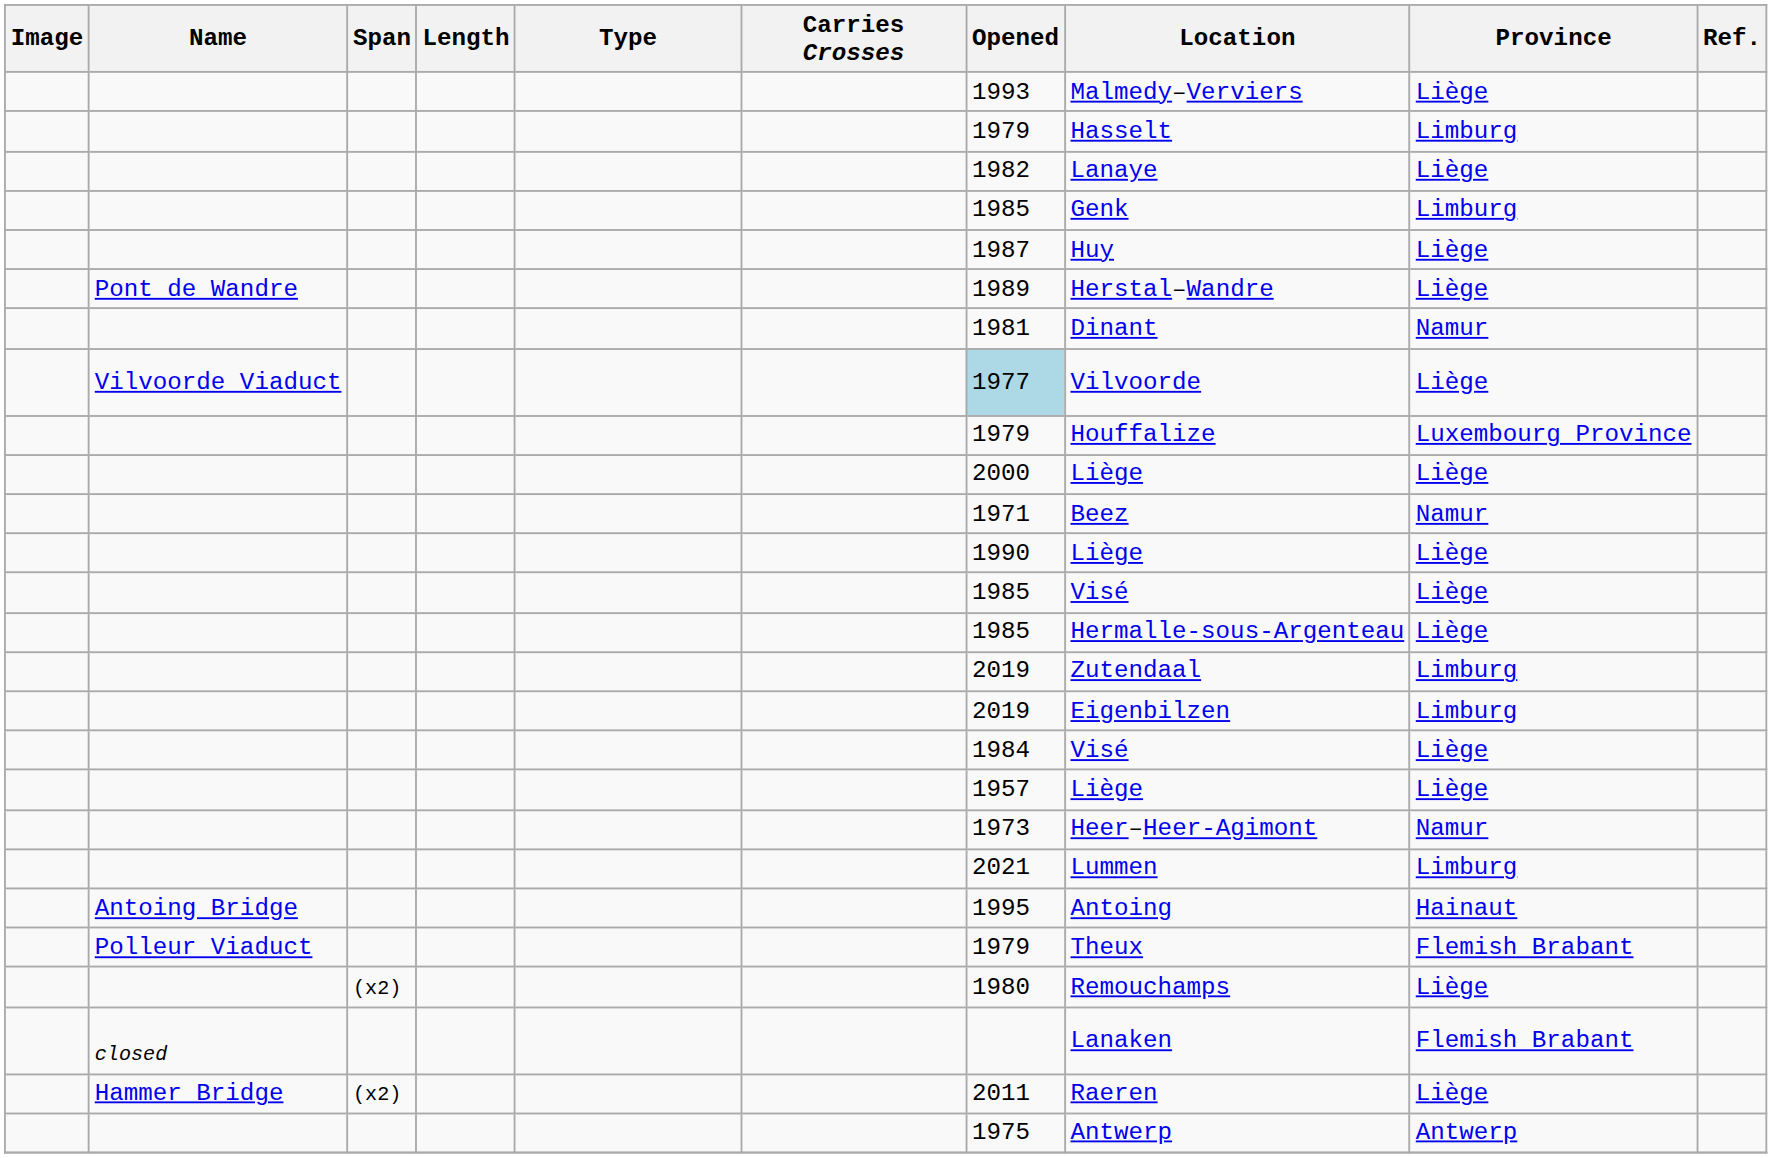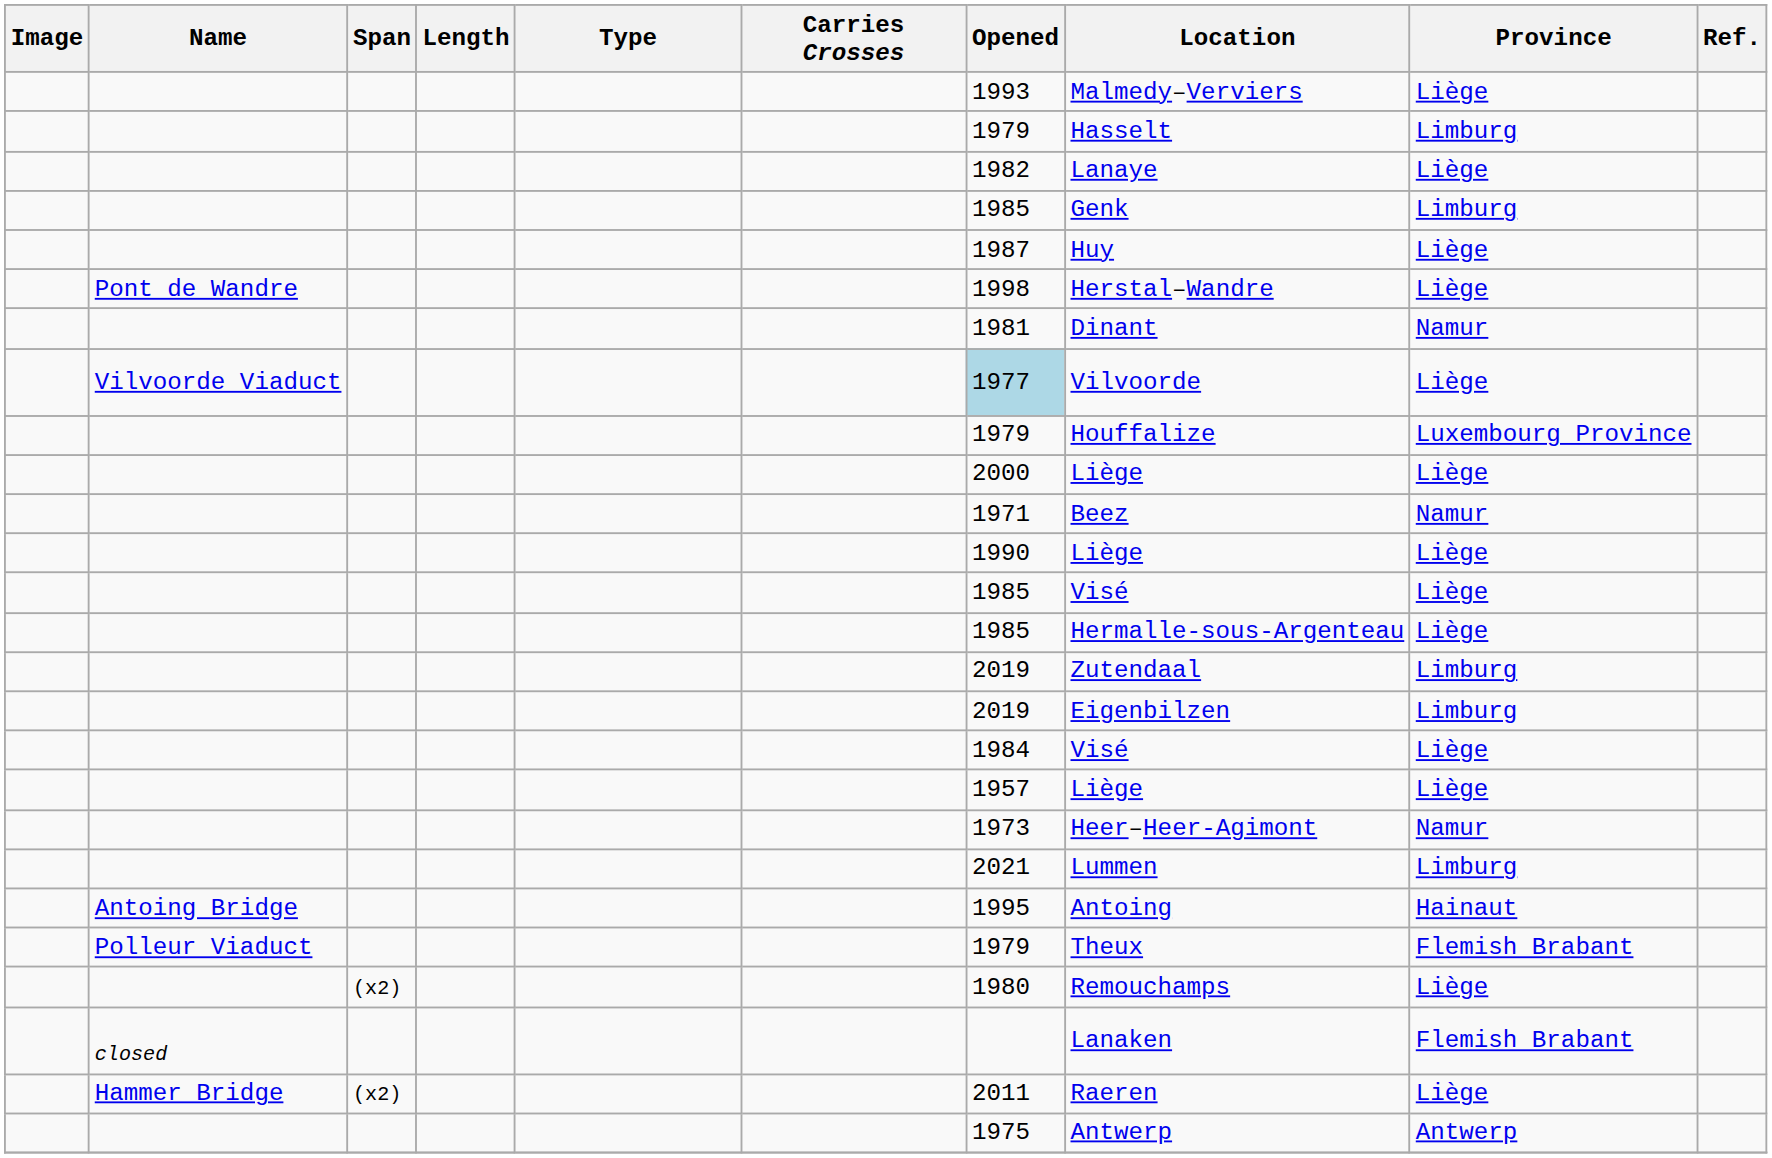 <table class="wikitable  static-row-numbers static-row-header-text">
 <tr>
 <th class="unsortable">Image</th>
 <th scope=col>Name</th>
 <th scope=col>Span</th>
 <th scope=col>Length</th>
 <th scope=col width="115">Type</th>
 <th scope=col width="115">Carries<br><em>Crosses</em></th>
 <th scope=col>Opened</th>
 <th scope=col>Location</th>
 <th scope=col>Province</th>
 <th class="unsortable">Ref.</th>
 </tr>
 <tr>
 <td></td>
 <td></td>
 <td></td>
 <td></td>
 <td><small></small></td>
 <td></td>
 <td>1993</td>
 <td><a href='#'>Malmedy</a>–<a href='#'>Verviers</a><br><small></small></td>
 <td><a href='#'>Liège</a></td>
 <td></td>
 </tr>
 <tr>
 <td></td>
 <td></td>
 <td></td>
 <td></td>
 <td><small></small></td>
 <td></td>
 <td>1979</td>
 <td><a href='#'>Hasselt</a><br><small></small></td>
 <td><a href='#'>Limburg</a></td>
 <td></td>
 </tr>
 <tr>
 <td></td>
 <td></td>
 <td></td>
 <td></td>
 <td><small></small></td>
 <td></td>
 <td>1982</td>
 <td><a href='#'>Lanaye</a><br><small></small></td>
 <td><a href='#'>Liège</a></td>
 <td></td>
 </tr>
 <tr>
 <td></td>
 <td></td>
 <td></td>
 <td></td>
 <td><small></small></td>
 <td></td>
 <td>1985</td>
 <td><a href='#'>Genk</a><br><small></small></td>
 <td><a href='#'>Limburg</a></td>
 <td></td>
 </tr>
 <tr>
 <td></td>
 <td></td>
 <td></td>
 <td></td>
 <td><small></small></td>
 <td></td>
 <td>1987</td>
 <td><a href='#'>Huy</a><br><small></small></td>
 <td><a href='#'>Liège</a></td>
 <td></td>
 </tr>
 <tr>
 <td></td>
 <td><a href='#'>Pont de Wandre</a></td>
 <td></td>
 <td></td>
 <td><small></small></td>
 <td></td>
-<td>1989</td>
+<td>1998</td>
 <td><a href='#'>Herstal</a>–<a href='#'>Wandre</a><br><small></small></td>
 <td><a href='#'>Liège</a></td>
 <td></td>
 </tr>
 <tr>
 <td></td>
 <td></td>
 <td></td>
 <td></td>
 <td><small></small></td>
 <td></td>
 <td>1981</td>
 <td><a href='#'>Dinant</a><br><small></small></td>
 <td><a href='#'>Namur</a></td>
 <td></td>
 </tr>
 <tr>
 <td></td>
 <td><a href='#'>Vilvoorde Viaduct</a></td>
 <td></td>
 <td></td>
 <td><small></small></td>
 <td></td>
 <td style="background: lightblue;">1977</td>
 <td><a href='#'>Vilvoorde</a><br><small></small></td>
 <td><a href='#'>Liège</a></td>
 <td><br><br></td>
 </tr>
 <tr>
 <td></td>
 <td></td>
 <td></td>
 <td></td>
 <td><small></small></td>
 <td></td>
 <td>1979</td>
 <td><a href='#'>Houffalize</a><br><small></small></td>
 <td><a href='#'>Luxembourg Province</a></td>
 <td></td>
 </tr>
 <tr>
 <td></td>
 <td></td>
 <td></td>
 <td></td>
 <td><small></small></td>
 <td></td>
 <td>2000</td>
 <td><a href='#'>Liège</a><br><small></small></td>
 <td><a href='#'>Liège</a></td>
 <td></td>
 </tr>
 <tr>
 <td></td>
 <td></td>
 <td></td>
 <td></td>
 <td><small></small></td>
 <td></td>
 <td>1971</td>
 <td><a href='#'>Beez</a><br><small></small></td>
 <td><a href='#'>Namur</a></td>
 <td></td>
 </tr>
 <tr>
 <td></td>
 <td></td>
 <td></td>
 <td></td>
 <td><small></small></td>
 <td></td>
 <td>1990</td>
 <td><a href='#'>Liège</a><br><small></small></td>
 <td><a href='#'>Liège</a></td>
 <td></td>
 </tr>
 <tr>
 <td></td>
 <td></td>
 <td></td>
 <td></td>
 <td><small></small></td>
 <td></td>
 <td>1985</td>
 <td><a href='#'>Visé</a><br><small></small></td>
 <td><a href='#'>Liège</a></td>
 <td></td>
 </tr>
 <tr>
 <td></td>
 <td></td>
 <td></td>
 <td></td>
 <td><small></small></td>
 <td></td>
 <td>1985</td>
 <td><a href='#'>Hermalle-sous-Argenteau</a><br><small></small></td>
 <td><a href='#'>Liège</a></td>
 <td></td>
 </tr>
 <tr>
 <td></td>
 <td></td>
 <td></td>
 <td></td>
 <td><small></small></td>
 <td></td>
 <td>2019</td>
 <td><a href='#'>Zutendaal</a><br><small></small></td>
 <td><a href='#'>Limburg</a></td>
 <td></td>
 </tr>
 <tr>
 <td></td>
 <td></td>
 <td></td>
 <td></td>
 <td><small></small></td>
 <td></td>
 <td>2019</td>
 <td><a href='#'>Eigenbilzen</a><br><small></small></td>
 <td><a href='#'>Limburg</a></td>
 <td></td>
 </tr>
 <tr>
 <td></td>
 <td></td>
 <td></td>
 <td></td>
 <td><small></small></td>
 <td></td>
 <td>1984</td>
 <td><a href='#'>Visé</a><br><small></small></td>
 <td><a href='#'>Liège</a></td>
 <td></td>
 </tr>
 <tr>
 <td></td>
 <td></td>
 <td></td>
 <td></td>
 <td><small></small></td>
 <td></td>
 <td>1957</td>
 <td><a href='#'>Liège</a><br><small></small></td>
 <td><a href='#'>Liège</a></td>
 <td></td>
 </tr>
 <tr>
 <td></td>
 <td></td>
 <td></td>
 <td></td>
 <td><small></small></td>
 <td></td>
 <td>1973</td>
 <td><a href='#'>Heer</a>–<a href='#'>Heer-Agimont</a><br><small></small></td>
 <td><a href='#'>Namur</a></td>
 <td></td>
 </tr>
 <tr>
 <td></td>
 <td></td>
 <td></td>
 <td></td>
 <td><small></small></td>
 <td></td>
 <td>2021</td>
 <td><a href='#'>Lummen</a><br><small></small></td>
 <td><a href='#'>Limburg</a></td>
 <td></td>
 </tr>
 <tr>
 <td></td>
 <td><a href='#'>Antoing Bridge</a></td>
 <td></td>
 <td></td>
 <td><small></small></td>
 <td></td>
 <td>1995</td>
 <td><a href='#'>Antoing</a><br><small></small></td>
 <td><a href='#'>Hainaut</a></td>
 <td></td>
 </tr>
 <tr>
 <td></td>
 <td><a href='#'>Polleur Viaduct</a></td>
 <td></td>
 <td></td>
 <td><small></small></td>
 <td></td>
 <td>1979</td>
 <td><a href='#'>Theux</a><br><small></small></td>
 <td><a href='#'>Flemish Brabant</a></td>
 <td><br></td>
 </tr>
 <tr>
 <td></td>
 <td></td>
 <td><small>(x2)</small></td>
 <td></td>
 <td><small></small></td>
 <td></td>
 <td>1980</td>
 <td><a href='#'>Remouchamps</a><br><small></small></td>
 <td><a href='#'>Liège</a></td>
 <td></td>
 </tr>
 <tr>
 <td></td>
 <td><br><small><em>closed</em></small></td>
 <td></td>
 <td></td>
 <td><small></small></td>
 <td></td>
 <td></td>
 <td><a href='#'>Lanaken</a><br><small></small></td>
 <td><a href='#'>Flemish Brabant</a></td>
 <td></td>
 </tr>
 <tr>
 <td></td>
 <td><a href='#'>Hammer Bridge</a></td>
 <td><small>(x2)</small></td>
 <td></td>
 <td><small></small></td>
 <td></td>
 <td>2011</td>
 <td><a href='#'>Raeren</a><br><small></small></td>
 <td><a href='#'>Liège</a></td>
 <td></td>
 </tr>
 <tr>
 <td></td>
 <td></td>
 <td></td>
 <td></td>
 <td><small></small></td>
 <td></td>
 <td>1975</td>
 <td><a href='#'>Antwerp</a><br><small></small></td>
 <td><a href='#'>Antwerp</a></td>
 <td></td>
 </tr>
 <tr>
 </tr>
 </table>
